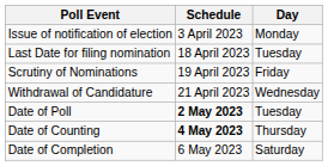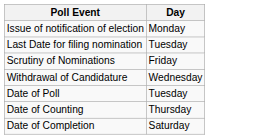 <table class="wikitable">
 <tr>
 <th>Poll Event</th>
-<th>Schedule</th>
 <th>Day</th>
 </tr>
 <tr>
 <td>Issue of notification of election</td>
-<td>3 April 2023</td>
 <td>Monday</td>
 </tr>
 <tr>
 <td>Last Date for filing nomination</td>
-<td>18 April 2023</td>
 <td>Tuesday</td>
 </tr>
 <tr>
 <td>Scrutiny of Nominations</td>
-<td>19 April 2023</td>
 <td>Friday</td>
 </tr>
 <tr>
 <td>Withdrawal of Candidature</td>
-<td>21 April 2023</td>
 <td>Wednesday</td>
 </tr>
 <tr>
 <td>Date of Poll</td>
-<td><strong>2 May 2023</strong></td>
 <td>Tuesday</td>
 </tr>
 <tr>
 <td>Date of Counting</td>
-<td><strong>4 May 2023</strong></td>
 <td>Thursday</td>
 </tr>
 <tr>
 <td>Date of Completion</td>
-<td>6 May 2023</td>
 <td>Saturday</td>
 </tr>
 </table>
